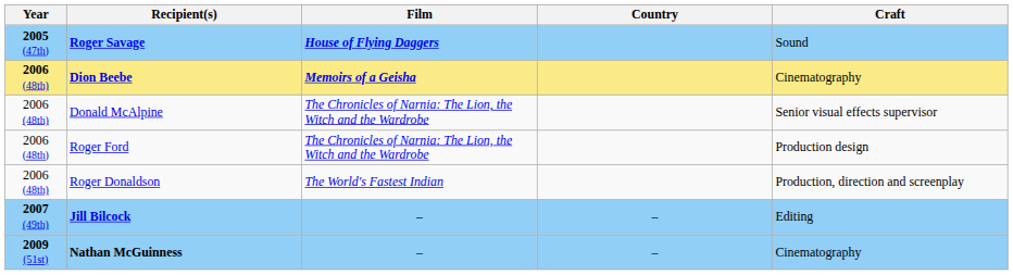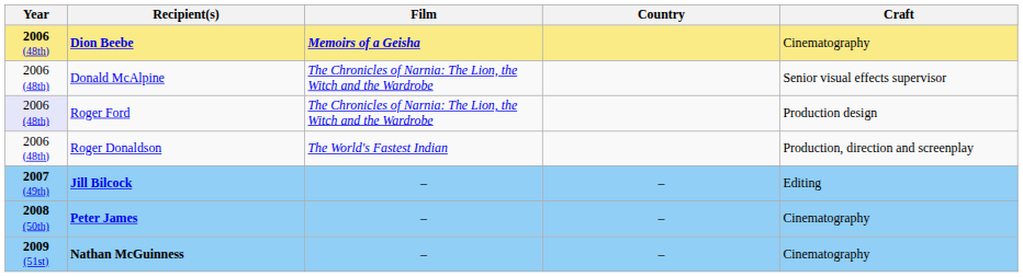 <table class="sortable wikitable">
 <tr style="background:#bebebe;">
 <th style="width:5%;">Year</th>
 <th style="width:19%;">Recipient(s)</th>
 <th style="width:19%;">Film</th>
 <th style="width:19%;">Country</th>
 <th style="width:19%;">Craft</th>
-</tr>
-<tr style="background:#91CFF6">
-<td style="text-align:center;"><strong>2005</strong><br><small><a href='#'>(47th)</a></small></td>
-<td><strong><a href='#'>Roger Savage</a></strong></td>
-<td><strong><em><a href='#'>House of Flying Daggers</a></em></strong></td>
-<td><br></td>
-<td>Sound</td>
 </tr>
 <tr style="background:#FAEB86">
 <td style="text-align:center;"><strong>2006</strong><br><small><a href='#'>(48th)</a></small></td>
 <td><strong><a href='#'>Dion Beebe</a></strong></td>
 <td><strong><em><a href='#'>Memoirs of a Geisha</a></em></strong></td>
 <td><br></td>
 <td>Cinematography</td>
 </tr>
 <tr>
 <td style="text-align:center;">2006<br><small><a href='#'>(48th)</a></small></td>
 <td><a href='#'>Donald McAlpine</a></td>
 <td><em><a href='#'>The Chronicles of Narnia: The Lion, the Witch and the Wardrobe</a></em></td>
 <td></td>
 <td>Senior visual effects supervisor</td>
 </tr>
 <tr>
-<td style="text-align:center;">2006<br><small><a href='#'>(48th)</a></small></td>
+<td style="background: lavender; text-align:center;">2006<br><small><a href='#'>(48th)</a></small></td>
 <td><a href='#'>Roger Ford</a></td>
 <td><em><a href='#'>The Chronicles of Narnia: The Lion, the Witch and the Wardrobe</a></em></td>
 <td></td>
 <td>Production design</td>
 </tr>
 <tr>
 <td style="text-align:center;">2006<br><small><a href='#'>(48th)</a></small></td>
 <td><a href='#'>Roger Donaldson</a></td>
 <td><em><a href='#'>The World's Fastest Indian</a></em></td>
 <td></td>
 <td>Production, direction and screenplay</td>
 </tr>
 <tr style="background:#91CFF6">
 <td style="text-align:center;"><strong>2007</strong><br><small><a href='#'>(49th)</a></small></td>
 <td><strong><a href='#'>Jill Bilcock</a></strong></td>
 <td style="text-align:center;">–</td>
 <td style="text-align:center;">–</td>
 <td>Editing</td>
 </tr>
 <tr style="background:#91CFF6">
+<td style="text-align:center;"><strong>2008</strong><br><small><a href='#'>(50th)</a></small></td>
+<td><strong><a href='#'>Peter James</a></strong></td>
+<td style="text-align:center;">–</td>
+<td style="text-align:center;">–</td>
+<td>Cinematography</td>
+</tr>
+<tr style="background:#91CFF6">
 <td style="text-align:center;"><strong>2009</strong><br><small><a href='#'>(51st)</a></small></td>
 <td><strong>Nathan McGuinness</strong></td>
 <td style="text-align:center;">–</td>
 <td style="text-align:center;">–</td>
 <td>Cinematography</td>
 </tr>
 </table>
